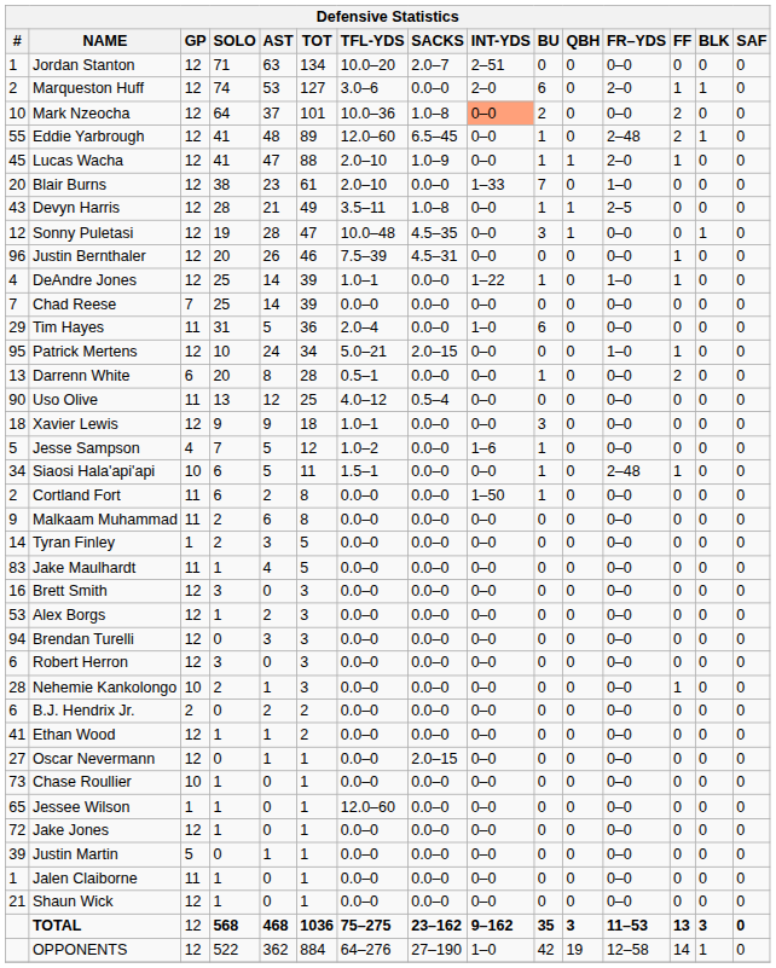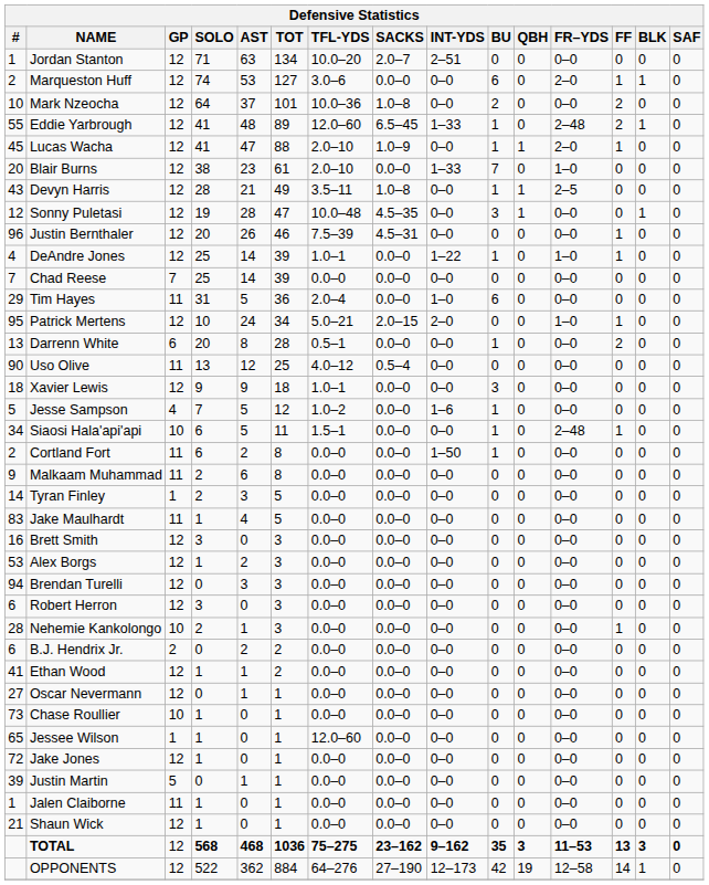 <table class="wikitable sortable collapsible collapsed">
 <tr>
 <th colspan="16">Defensive Statistics</th>
 </tr>
 <tr>
 <th>#</th>
 <th>NAME</th>
 <th>GP</th>
 <th>SOLO</th>
 <th>AST</th>
 <th>TOT</th>
 <th>TFL-YDS</th>
 <th>SACKS</th>
 <th>INT-YDS</th>
 <th>BU</th>
 <th>QBH</th>
 <th>FR–YDS</th>
 <th>FF</th>
 <th>BLK</th>
 <th>SAF</th>
 </tr>
 <tr>
 <td>1</td>
 <td>Jordan Stanton</td>
 <td>12</td>
 <td>71</td>
 <td>63</td>
 <td>134</td>
 <td>10.0–20</td>
 <td>2.0–7</td>
 <td>2–51</td>
 <td>0</td>
 <td>0</td>
 <td>0–0</td>
 <td>0</td>
 <td>0</td>
 <td>0</td>
 </tr>
 <tr>
 <td>2</td>
 <td>Marqueston Huff</td>
 <td>12</td>
 <td>74</td>
 <td>53</td>
 <td>127</td>
 <td>3.0–6</td>
 <td>0.0–0</td>
-<td>2–0</td>
+<td>0–0</td>
 <td>6</td>
 <td>0</td>
 <td>2–0</td>
 <td>1</td>
 <td>1</td>
 <td>0</td>
 </tr>
 <tr>
 <td>10</td>
 <td>Mark Nzeocha</td>
 <td>12</td>
 <td>64</td>
 <td>37</td>
 <td>101</td>
 <td>10.0–36</td>
 <td>1.0–8</td>
-<td style="background: lightsalmon;">0–0</td>
+<td>0–0</td>
 <td>2</td>
 <td>0</td>
 <td>0–0</td>
 <td>2</td>
 <td>0</td>
 <td>0</td>
 </tr>
 <tr>
 <td>55</td>
 <td>Eddie Yarbrough</td>
 <td>12</td>
 <td>41</td>
 <td>48</td>
 <td>89</td>
 <td>12.0–60</td>
 <td>6.5–45</td>
-<td>0–0</td>
+<td>1–33</td>
 <td>1</td>
 <td>0</td>
 <td>2–48</td>
 <td>2</td>
 <td>1</td>
 <td>0</td>
 </tr>
 <tr>
 <td>45</td>
 <td>Lucas Wacha</td>
 <td>12</td>
 <td>41</td>
 <td>47</td>
 <td>88</td>
 <td>2.0–10</td>
 <td>1.0–9</td>
 <td>0–0</td>
 <td>1</td>
 <td>1</td>
 <td>2–0</td>
 <td>1</td>
 <td>0</td>
 <td>0</td>
 </tr>
 <tr>
 <td>20</td>
 <td>Blair Burns</td>
 <td>12</td>
 <td>38</td>
 <td>23</td>
 <td>61</td>
 <td>2.0–10</td>
 <td>0.0–0</td>
 <td>1–33</td>
 <td>7</td>
 <td>0</td>
 <td>1–0</td>
 <td>0</td>
 <td>0</td>
 <td>0</td>
 </tr>
 <tr>
 <td>43</td>
 <td>Devyn Harris</td>
 <td>12</td>
 <td>28</td>
 <td>21</td>
 <td>49</td>
 <td>3.5–11</td>
 <td>1.0–8</td>
 <td>0–0</td>
 <td>1</td>
 <td>1</td>
 <td>2–5</td>
 <td>0</td>
 <td>0</td>
 <td>0</td>
 </tr>
 <tr>
 <td>12</td>
 <td>Sonny Puletasi</td>
 <td>12</td>
 <td>19</td>
 <td>28</td>
 <td>47</td>
 <td>10.0–48</td>
 <td>4.5–35</td>
 <td>0–0</td>
 <td>3</td>
 <td>1</td>
 <td>0–0</td>
 <td>0</td>
 <td>1</td>
 <td>0</td>
 </tr>
 <tr>
 <td>96</td>
 <td>Justin Bernthaler</td>
 <td>12</td>
 <td>20</td>
 <td>26</td>
 <td>46</td>
 <td>7.5–39</td>
 <td>4.5–31</td>
 <td>0–0</td>
 <td>0</td>
 <td>0</td>
 <td>0–0</td>
 <td>1</td>
 <td>0</td>
 <td>0</td>
 </tr>
 <tr>
 <td>4</td>
 <td>DeAndre Jones</td>
 <td>12</td>
 <td>25</td>
 <td>14</td>
 <td>39</td>
 <td>1.0–1</td>
 <td>0.0–0</td>
 <td>1–22</td>
 <td>1</td>
 <td>0</td>
 <td>1–0</td>
 <td>1</td>
 <td>0</td>
 <td>0</td>
 </tr>
 <tr>
 <td>7</td>
 <td>Chad Reese</td>
 <td>7</td>
 <td>25</td>
 <td>14</td>
 <td>39</td>
 <td>0.0–0</td>
 <td>0.0–0</td>
 <td>0–0</td>
 <td>0</td>
 <td>0</td>
 <td>0–0</td>
 <td>0</td>
 <td>0</td>
 <td>0</td>
 </tr>
 <tr>
 <td>29</td>
 <td>Tim Hayes</td>
 <td>11</td>
 <td>31</td>
 <td>5</td>
 <td>36</td>
 <td>2.0–4</td>
 <td>0.0–0</td>
 <td>1–0</td>
 <td>6</td>
 <td>0</td>
 <td>0–0</td>
 <td>0</td>
 <td>0</td>
 <td>0</td>
 </tr>
 <tr>
 <td>95</td>
 <td>Patrick Mertens</td>
 <td>12</td>
 <td>10</td>
 <td>24</td>
 <td>34</td>
 <td>5.0–21</td>
 <td>2.0–15</td>
-<td>0–0</td>
+<td>2–0</td>
 <td>0</td>
 <td>0</td>
 <td>1–0</td>
 <td>1</td>
 <td>0</td>
 <td>0</td>
 </tr>
 <tr>
 <td>13</td>
 <td>Darrenn White</td>
 <td>6</td>
 <td>20</td>
 <td>8</td>
 <td>28</td>
 <td>0.5–1</td>
 <td>0.0–0</td>
 <td>0–0</td>
 <td>1</td>
 <td>0</td>
 <td>0–0</td>
 <td>2</td>
 <td>0</td>
 <td>0</td>
 </tr>
 <tr>
 <td>90</td>
 <td>Uso Olive</td>
 <td>11</td>
 <td>13</td>
 <td>12</td>
 <td>25</td>
 <td>4.0–12</td>
 <td>0.5–4</td>
 <td>0–0</td>
 <td>0</td>
 <td>0</td>
 <td>0–0</td>
 <td>0</td>
 <td>0</td>
 <td>0</td>
 </tr>
 <tr>
 <td>18</td>
 <td>Xavier Lewis</td>
 <td>12</td>
 <td>9</td>
 <td>9</td>
 <td>18</td>
 <td>1.0–1</td>
 <td>0.0–0</td>
 <td>0–0</td>
 <td>3</td>
 <td>0</td>
 <td>0–0</td>
 <td>0</td>
 <td>0</td>
 <td>0</td>
 </tr>
 <tr>
 <td>5</td>
 <td>Jesse Sampson</td>
 <td>4</td>
 <td>7</td>
 <td>5</td>
 <td>12</td>
 <td>1.0–2</td>
 <td>0.0–0</td>
 <td>1–6</td>
 <td>1</td>
 <td>0</td>
 <td>0–0</td>
 <td>0</td>
 <td>0</td>
 <td>0</td>
 </tr>
 <tr>
 <td>34</td>
 <td>Siaosi Hala'api'api</td>
 <td>10</td>
 <td>6</td>
 <td>5</td>
 <td>11</td>
 <td>1.5–1</td>
 <td>0.0–0</td>
 <td>0–0</td>
 <td>1</td>
 <td>0</td>
 <td>2–48</td>
 <td>1</td>
 <td>0</td>
 <td>0</td>
 </tr>
 <tr>
 <td>2</td>
 <td>Cortland Fort</td>
 <td>11</td>
 <td>6</td>
 <td>2</td>
 <td>8</td>
 <td>0.0–0</td>
 <td>0.0–0</td>
 <td>1–50</td>
 <td>1</td>
 <td>0</td>
 <td>0–0</td>
 <td>0</td>
 <td>0</td>
 <td>0</td>
 </tr>
 <tr>
 <td>9</td>
 <td>Malkaam Muhammad</td>
 <td>11</td>
 <td>2</td>
 <td>6</td>
 <td>8</td>
 <td>0.0–0</td>
 <td>0.0–0</td>
 <td>0–0</td>
 <td>0</td>
 <td>0</td>
 <td>0–0</td>
 <td>0</td>
 <td>0</td>
 <td>0</td>
 </tr>
 <tr>
 <td>14</td>
 <td>Tyran Finley</td>
 <td>1</td>
 <td>2</td>
 <td>3</td>
 <td>5</td>
 <td>0.0–0</td>
 <td>0.0–0</td>
 <td>0–0</td>
 <td>0</td>
 <td>0</td>
 <td>0–0</td>
 <td>0</td>
 <td>0</td>
 <td>0</td>
 </tr>
 <tr>
 <td>83</td>
 <td>Jake Maulhardt</td>
 <td>11</td>
 <td>1</td>
 <td>4</td>
 <td>5</td>
 <td>0.0–0</td>
 <td>0.0–0</td>
 <td>0–0</td>
 <td>0</td>
 <td>0</td>
 <td>0–0</td>
 <td>0</td>
 <td>0</td>
 <td>0</td>
 </tr>
 <tr>
 <td>16</td>
 <td>Brett Smith</td>
 <td>12</td>
 <td>3</td>
 <td>0</td>
 <td>3</td>
 <td>0.0–0</td>
 <td>0.0–0</td>
 <td>0–0</td>
 <td>0</td>
 <td>0</td>
 <td>0–0</td>
 <td>0</td>
 <td>0</td>
 <td>0</td>
 </tr>
 <tr>
 <td>53</td>
 <td>Alex Borgs</td>
 <td>12</td>
 <td>1</td>
 <td>2</td>
 <td>3</td>
 <td>0.0–0</td>
 <td>0.0–0</td>
 <td>0–0</td>
 <td>0</td>
 <td>0</td>
 <td>0–0</td>
 <td>0</td>
 <td>0</td>
 <td>0</td>
 </tr>
 <tr>
 <td>94</td>
 <td>Brendan Turelli</td>
 <td>12</td>
 <td>0</td>
 <td>3</td>
 <td>3</td>
 <td>0.0–0</td>
 <td>0.0–0</td>
 <td>0–0</td>
 <td>0</td>
 <td>0</td>
 <td>0–0</td>
 <td>0</td>
 <td>0</td>
 <td>0</td>
 </tr>
 <tr>
 <td>6</td>
 <td>Robert Herron</td>
 <td>12</td>
 <td>3</td>
 <td>0</td>
 <td>3</td>
 <td>0.0–0</td>
 <td>0.0–0</td>
 <td>0–0</td>
 <td>0</td>
 <td>0</td>
 <td>0–0</td>
 <td>0</td>
 <td>0</td>
 <td>0</td>
 </tr>
 <tr>
 <td>28</td>
 <td>Nehemie Kankolongo</td>
 <td>10</td>
 <td>2</td>
 <td>1</td>
 <td>3</td>
 <td>0.0–0</td>
 <td>0.0–0</td>
 <td>0–0</td>
 <td>0</td>
 <td>0</td>
 <td>0–0</td>
 <td>1</td>
 <td>0</td>
 <td>0</td>
 </tr>
 <tr>
 <td>6</td>
 <td>B.J. Hendrix Jr.</td>
 <td>2</td>
 <td>0</td>
 <td>2</td>
 <td>2</td>
 <td>0.0–0</td>
 <td>0.0–0</td>
 <td>0–0</td>
 <td>0</td>
 <td>0</td>
 <td>0–0</td>
 <td>0</td>
 <td>0</td>
 <td>0</td>
 </tr>
 <tr>
 <td>41</td>
 <td>Ethan Wood</td>
 <td>12</td>
 <td>1</td>
 <td>1</td>
 <td>2</td>
 <td>0.0–0</td>
 <td>0.0–0</td>
 <td>0–0</td>
 <td>0</td>
 <td>0</td>
 <td>0–0</td>
 <td>0</td>
 <td>0</td>
 <td>0</td>
 </tr>
 <tr>
 <td>27</td>
 <td>Oscar Nevermann</td>
 <td>12</td>
 <td>0</td>
 <td>1</td>
 <td>1</td>
 <td>0.0–0</td>
-<td>2.0–15</td>
+<td>0.0–0</td>
 <td>0–0</td>
 <td>0</td>
 <td>0</td>
 <td>0–0</td>
 <td>0</td>
 <td>0</td>
 <td>0</td>
 </tr>
 <tr>
 <td>73</td>
 <td>Chase Roullier</td>
 <td>10</td>
 <td>1</td>
 <td>0</td>
 <td>1</td>
 <td>0.0–0</td>
 <td>0.0–0</td>
 <td>0–0</td>
 <td>0</td>
 <td>0</td>
 <td>0–0</td>
 <td>0</td>
 <td>0</td>
 <td>0</td>
 </tr>
 <tr>
 <td>65</td>
 <td>Jessee Wilson</td>
 <td>1</td>
 <td>1</td>
 <td>0</td>
 <td>1</td>
 <td>12.0–60</td>
 <td>0.0–0</td>
 <td>0–0</td>
 <td>0</td>
 <td>0</td>
 <td>0–0</td>
 <td>0</td>
 <td>0</td>
 <td>0</td>
 </tr>
 <tr>
 <td>72</td>
 <td>Jake Jones</td>
 <td>12</td>
 <td>1</td>
 <td>0</td>
 <td>1</td>
 <td>0.0–0</td>
 <td>0.0–0</td>
 <td>0–0</td>
 <td>0</td>
 <td>0</td>
 <td>0–0</td>
 <td>0</td>
 <td>0</td>
 <td>0</td>
 </tr>
 <tr>
 <td>39</td>
 <td>Justin Martin</td>
 <td>5</td>
 <td>0</td>
 <td>1</td>
 <td>1</td>
 <td>0.0–0</td>
 <td>0.0–0</td>
 <td>0–0</td>
 <td>0</td>
 <td>0</td>
 <td>0–0</td>
 <td>0</td>
 <td>0</td>
 <td>0</td>
 </tr>
 <tr>
 <td>1</td>
 <td>Jalen Claiborne</td>
 <td>11</td>
 <td>1</td>
 <td>0</td>
 <td>1</td>
 <td>0.0–0</td>
 <td>0.0–0</td>
 <td>0–0</td>
 <td>0</td>
 <td>0</td>
 <td>0–0</td>
 <td>0</td>
 <td>0</td>
 <td>0</td>
 </tr>
 <tr>
 <td>21</td>
 <td>Shaun Wick</td>
 <td>12</td>
 <td>1</td>
 <td>0</td>
 <td>1</td>
 <td>0.0–0</td>
 <td>0.0–0</td>
 <td>0–0</td>
 <td>0</td>
 <td>0</td>
 <td>0–0</td>
 <td>0</td>
 <td>0</td>
 <td>0</td>
 </tr>
 <tr>
 <td></td>
 <td><strong>TOTAL</strong></td>
 <td>12</td>
 <td><strong>568</strong></td>
 <td><strong>468</strong></td>
 <td><strong>1036</strong></td>
 <td><strong>75–275</strong></td>
 <td><strong>23–162</strong></td>
 <td><strong>9–162</strong></td>
 <td><strong>35</strong></td>
 <td><strong>3</strong></td>
 <td><strong>11–53</strong></td>
 <td><strong>13</strong></td>
 <td><strong>3</strong></td>
 <td><strong>0</strong></td>
 </tr>
 <tr>
 <td></td>
 <td>OPPONENTS</td>
 <td>12</td>
 <td>522</td>
 <td>362</td>
 <td>884</td>
 <td>64–276</td>
 <td>27–190</td>
-<td>1–0</td>
+<td>12–173</td>
 <td>42</td>
 <td>19</td>
 <td>12–58</td>
 <td>14</td>
 <td>1</td>
 <td>0</td>
 </tr>
 <tr>
 </tr>
 </table>
